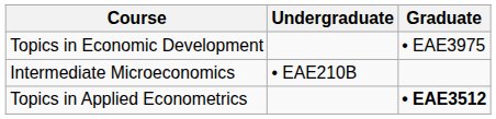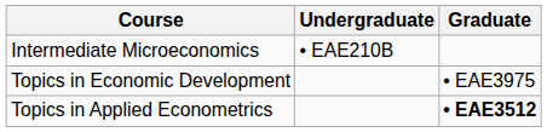 <table class="wikitable" style="margin-left: auto; margin-right: auto; border: none;">
 <tr>
 <th>Course</th>
 <th>Undergraduate</th>
 <th>Graduate</th>
 </tr>
 <tr>
+<td>Intermediate Microeconomics</td>
+<td>• EAE210B</td>
+<td></td>
+</tr>
+<tr>
 <td>Topics in Economic Development</td>
 <td></td>
 <td>• EAE3975</td>
-</tr>
-<tr>
-<td>Intermediate Microeconomics</td>
-<td>• EAE210B</td>
-<td></td>
 </tr>
 <tr>
 <td>Topics in Applied Econometrics</td>
 <td></td>
 <td><strong>• EAE3512</strong></td>
 </tr>
 </table>
